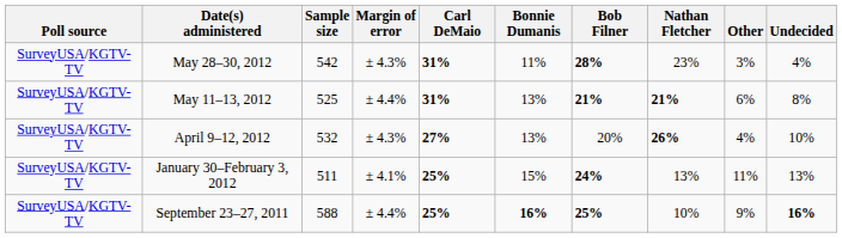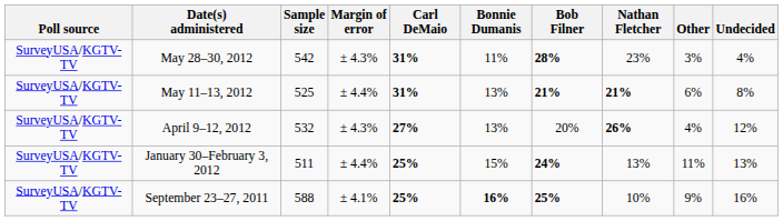 <table class="wikitable">
 <tr valign= bottom>
 <th style="width:150px;">Poll source</th>
 <th style="width:175px;">Date(s)<br>administered</th>
 <th>Sample<br>size</th>
 <th>Margin of<br>error</th>
 <th style="width:80px;">Carl<br>DeMaio</th>
 <th style="width:80px;">Bonnie<br>Dumanis</th>
 <th style="width:80px;">Bob<br>Filner</th>
 <th style="width:80px;">Nathan<br>Fletcher</th>
 <th>Other</th>
 <th>Undecided</th>
 </tr>
 <tr>
 <td align=center><a href='#'>SurveyUSA</a>/<a href='#'>KGTV-TV</a></td>
 <td align=center>May 28–30, 2012</td>
 <td align=center>542</td>
 <td align=center>± 4.3%</td>
 <td><strong>31%</strong></td>
 <td align=center>11%</td>
 <td><strong>28%</strong></td>
 <td align=center>23%</td>
 <td align=center>3%</td>
 <td align=center>4%</td>
 </tr>
 <tr>
 <td align=center><a href='#'>SurveyUSA</a>/<a href='#'>KGTV-TV</a></td>
 <td align=center>May 11–13, 2012</td>
 <td align=center>525</td>
 <td align=center>± 4.4%</td>
 <td><strong>31%</strong></td>
 <td align=center>13%</td>
 <td><strong>21%</strong></td>
 <td><strong>21%</strong></td>
 <td align=center>6%</td>
 <td align=center>8%</td>
 </tr>
 <tr>
 <td align=center><a href='#'>SurveyUSA</a>/<a href='#'>KGTV-TV</a></td>
 <td align=center>April 9–12, 2012</td>
 <td align=center>532</td>
 <td align=center>± 4.3%</td>
 <td><strong>27%</strong></td>
 <td align=center>13%</td>
 <td align=center>20%</td>
 <td><strong>26%</strong></td>
 <td align=center>4%</td>
-<td align=center>10%</td>
+<td align=center>12%</td>
 </tr>
 <tr>
 <td align=center><a href='#'>SurveyUSA</a>/<a href='#'>KGTV-TV</a></td>
 <td align=center>January 30–February 3, 2012</td>
 <td align=center>511</td>
-<td align=center>± 4.1%</td>
+<td align=center>± 4.4%</td>
 <td><strong>25%</strong></td>
 <td align=center>15%</td>
 <td><strong>24%</strong></td>
 <td align=center>13%</td>
 <td align=center>11%</td>
 <td align=center>13%</td>
 </tr>
 <tr>
 <td align=center><a href='#'>SurveyUSA</a>/<a href='#'>KGTV-TV</a></td>
 <td align=center>September 23–27, 2011</td>
 <td align=center>588</td>
-<td align=center>± 4.4%</td>
+<td align=center>± 4.1%</td>
 <td><strong>25%</strong></td>
 <td align=center><strong>16%</strong></td>
 <td><strong>25%</strong></td>
 <td align=center>10%</td>
 <td align=center>9%</td>
-<td align=center><strong>16%</strong></td>
+<td align=center>16%</td>
 </tr>
 </table>
